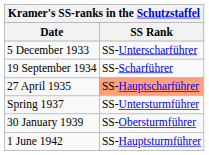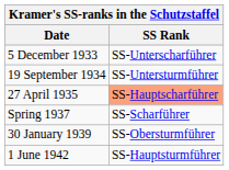 <table class="wikitable float-right">
 <tr bgcolor="silver">
 <th colspan = "2">Kramer's SS-ranks in the <a href='#'>Schutzstaffel</a></th>
 </tr>
 <tr bgcolor="silver">
 <th>Date</th>
 <th>SS Rank</th>
 </tr>
 <tr>
 <td>5 December 1933</td>
 <td>SS-<a href='#'>Unterscharführer</a></td>
 </tr>
 <tr>
 <td>19 September 1934</td>
-<td>SS-<a href='#'>Scharführer</a></td>
+<td>SS-<a href='#'>Untersturmführer</a></td>
 </tr>
 <tr>
 <td>27 April 1935</td>
 <td style="background: lightsalmon;">SS-<a href='#'>Hauptscharführer</a></td>
 </tr>
 <tr>
 <td>Spring 1937</td>
-<td>SS-<a href='#'>Untersturmführer</a></td>
+<td>SS-<a href='#'>Scharführer</a></td>
 </tr>
 <tr>
 <td>30 January 1939</td>
 <td>SS-<a href='#'>Obersturmführer</a></td>
 </tr>
 <tr>
 <td>1 June 1942</td>
 <td>SS-<a href='#'>Hauptsturmführer</a></td>
 </tr>
 </table>
